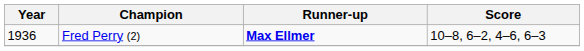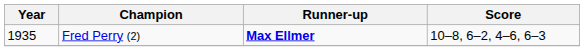 <table class="wikitable">
 <tr>
 <th style="width:60px;">Year</th>
 <th style="width:220px;">Champion</th>
 <th style="width:220px;">Runner-up</th>
 <th style="width:180px;">Score</th>
 </tr>
 <tr>
-<td>1936</td>
+<td>1935</td>
 <td> <a href='#'>Fred Perry</a> <small>(2)</small></td>
 <td><strong> <a href='#'>Max Ellmer</a></strong></td>
 <td>10–8, 6–2, 4–6, 6–3</td>
 </tr>
 <tr>
 </tr>
 </table>
